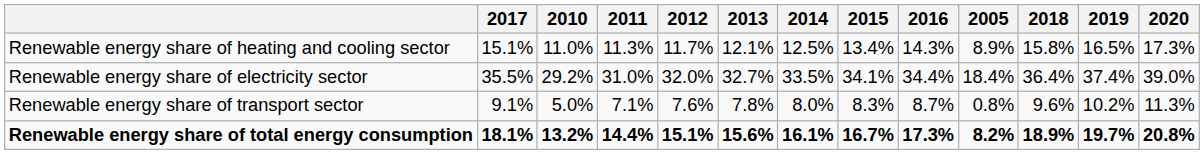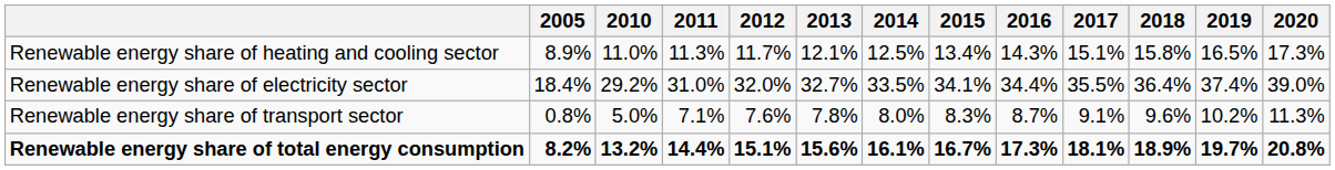 <table style="text-align: right" class="wikitable">
 <tr>
 <th></th>
-<th>2017</th>
+<th>2005</th>
 <th>2010</th>
 <th>2011</th>
 <th>2012</th>
 <th>2013</th>
 <th>2014</th>
 <th>2015</th>
 <th>2016</th>
-<th>2005</th>
+<th>2017</th>
 <th>2018</th>
 <th>2019</th>
 <th>2020</th>
 </tr>
 <tr>
 <td align=left>Renewable energy share of heating and cooling sector</td>
-<td>15.1%</td>
+<td>8.9%</td>
 <td>11.0%</td>
 <td>11.3%</td>
 <td>11.7%</td>
 <td>12.1%</td>
 <td>12.5%</td>
 <td>13.4%</td>
 <td>14.3%</td>
-<td>8.9%</td>
+<td>15.1%</td>
 <td>15.8%</td>
 <td>16.5%</td>
 <td>17.3%</td>
 </tr>
 <tr>
 <td align=left>Renewable energy share of electricity sector</td>
-<td>35.5%</td>
+<td>18.4%</td>
 <td>29.2%</td>
 <td>31.0%</td>
 <td>32.0%</td>
 <td>32.7%</td>
 <td>33.5%</td>
 <td>34.1%</td>
 <td>34.4%</td>
-<td>18.4%</td>
+<td>35.5%</td>
 <td>36.4%</td>
 <td>37.4%</td>
 <td>39.0%</td>
 </tr>
 <tr>
 <td align=left>Renewable energy share of transport sector</td>
-<td>9.1%</td>
+<td>0.8%</td>
 <td>5.0%</td>
 <td>7.1%</td>
 <td>7.6%</td>
 <td>7.8%</td>
 <td>8.0%</td>
 <td>8.3%</td>
 <td>8.7%</td>
-<td>0.8%</td>
+<td>9.1%</td>
 <td>9.6%</td>
 <td>10.2%</td>
 <td>11.3%</td>
 </tr>
 <tr>
 <td align=left><strong>Renewable energy share of total energy consumption</strong></td>
-<td><strong>18.1%</strong></td>
+<td><strong>8.2%</strong></td>
 <td><strong>13.2%</strong></td>
 <td><strong>14.4%</strong></td>
 <td><strong>15.1%</strong></td>
 <td><strong>15.6%</strong></td>
 <td><strong>16.1%</strong></td>
 <td><strong>16.7%</strong></td>
 <td><strong>17.3%</strong></td>
-<td><strong>8.2%</strong></td>
+<td><strong>18.1%</strong></td>
 <td><strong>18.9%</strong></td>
 <td><strong>19.7%</strong></td>
 <td><strong>20.8%</strong></td>
 </tr>
 </table>
